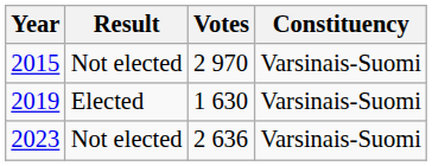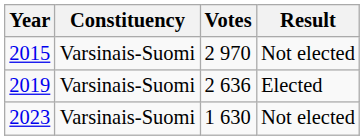 <table class="wikitable">
 <tr>
 <th>Year</th>
+<th>Constituency</th>
+<th>Votes</th>
 <th>Result</th>
-<th>Votes</th>
-<th>Constituency</th>
 </tr>
 <tr>
 <td><a href='#'>2015</a></td>
+<td>Varsinais-Suomi</td>
+<td>2 970</td>
 <td>Not elected </td>
-<td>2 970</td>
-<td>Varsinais-Suomi</td>
 </tr>
 <tr>
 <td><a href='#'>2019</a></td>
+<td>Varsinais-Suomi</td>
+<td>2 636</td>
 <td>Elected </td>
-<td>1 630</td>
-<td>Varsinais-Suomi</td>
 </tr>
 <tr>
 <td><a href='#'>2023</a></td>
+<td>Varsinais-Suomi</td>
+<td>1 630</td>
 <td>Not elected</td>
-<td>2 636</td>
-<td>Varsinais-Suomi</td>
 </tr>
 </table>
